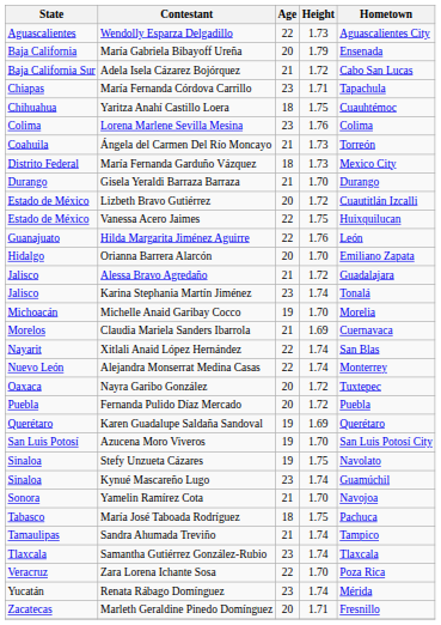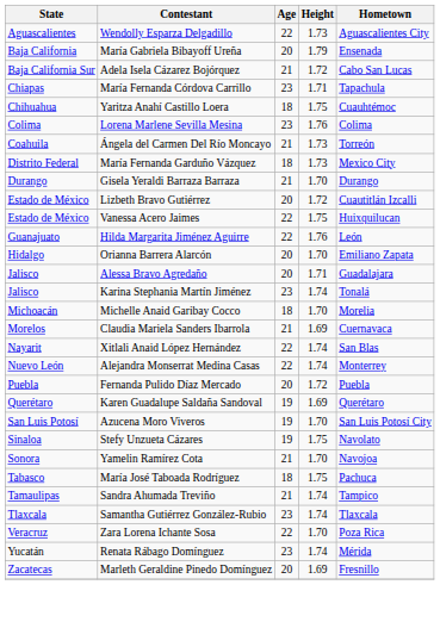 <table class="wikitable sortable" style="font-size: 95%;">
 <tr>
 <th>State</th>
 <th>Contestant</th>
 <th>Age</th>
 <th>Height</th>
 <th>Hometown</th>
 </tr>
 <tr>
 <td> <a href='#'>Aguascalientes</a></td>
 <td><a href='#'>Wendolly Esparza Delgadillo</a></td>
 <td align="center">22</td>
 <td align="center">1.73</td>
 <td><a href='#'>Aguascalientes City</a></td>
 </tr>
 <tr>
 <td> <a href='#'>Baja California</a></td>
 <td>María Gabriela Bibayoff Ureña</td>
 <td align="center">20</td>
 <td align="center">1.79</td>
 <td><a href='#'>Ensenada</a></td>
 </tr>
 <tr>
 <td> <a href='#'>Baja California Sur</a></td>
 <td>Adela Isela Cázarez Bojórquez</td>
 <td align="center">21</td>
 <td align="center">1.72</td>
 <td><a href='#'>Cabo San Lucas</a></td>
 </tr>
 <tr>
 <td> <a href='#'>Chiapas</a></td>
 <td>María Fernanda Córdova Carrillo</td>
 <td align="center">23</td>
 <td align="center">1.71</td>
 <td><a href='#'>Tapachula</a></td>
 </tr>
 <tr>
 <td> <a href='#'>Chihuahua</a></td>
 <td>Yaritza Anahí Castillo Loera</td>
 <td align="center">18</td>
 <td align="center">1.75</td>
 <td><a href='#'>Cuauhtémoc</a></td>
 </tr>
 <tr>
 <td> <a href='#'>Colima</a></td>
 <td><a href='#'>Lorena Marlene Sevilla Mesina</a></td>
 <td align="center">23</td>
 <td align="center">1.76</td>
 <td><a href='#'>Colima</a></td>
 </tr>
 <tr>
 <td> <a href='#'>Coahuila</a></td>
 <td>Ángela del Carmen Del Río Moncayo</td>
 <td align="center">21</td>
 <td align="center">1.73</td>
 <td><a href='#'>Torreón</a></td>
 </tr>
 <tr>
 <td> <a href='#'>Distrito Federal</a></td>
 <td>María Fernanda Garduño Vázquez</td>
 <td align="center">18</td>
 <td align="center">1.73</td>
 <td><a href='#'>Mexico City</a></td>
 </tr>
 <tr>
 <td> <a href='#'>Durango</a></td>
 <td>Gisela Yeraldi Barraza Barraza</td>
 <td align="center">21</td>
 <td align="center">1.70</td>
 <td><a href='#'>Durango</a></td>
 </tr>
 <tr>
 <td>  <a href='#'>Estado de México</a></td>
 <td>Lizbeth Bravo Gutiérrez</td>
 <td align="center">20</td>
 <td align="center">1.72</td>
 <td><a href='#'>Cuautitlán Izcalli</a></td>
 </tr>
 <tr>
 <td>  <a href='#'>Estado de México</a></td>
 <td>Vanessa Acero Jaimes</td>
 <td align="center">22</td>
 <td align="center">1.75</td>
 <td><a href='#'>Huixquilucan</a></td>
 </tr>
 <tr>
 <td> <a href='#'>Guanajuato</a></td>
 <td><a href='#'>Hilda Margarita Jiménez Aguirre</a></td>
 <td align="center">22</td>
 <td align="center">1.76</td>
 <td><a href='#'>León</a></td>
 </tr>
 <tr>
 <td> <a href='#'>Hidalgo</a></td>
 <td>Orianna Barrera Alarcón</td>
 <td align="center">20</td>
 <td align="center">1.70</td>
 <td><a href='#'>Emiliano Zapata</a></td>
 </tr>
 <tr>
 <td> <a href='#'>Jalisco</a></td>
 <td><a href='#'>Alessa Bravo Agredaño</a></td>
-<td align="center">21</td>
-<td align="center">1.72</td>
+<td align="center">20</td>
+<td align="center">1.71</td>
 <td><a href='#'>Guadalajara</a></td>
 </tr>
 <tr>
 <td> <a href='#'>Jalisco</a></td>
 <td>Karina Stephania Martín Jiménez</td>
 <td align="center">23</td>
 <td align="center">1.74</td>
 <td><a href='#'>Tonalá</a></td>
 </tr>
 <tr>
 <td> <a href='#'>Michoacán</a></td>
 <td>Michelle Anaid Garibay Cocco</td>
-<td align="center">19</td>
+<td align="center">18</td>
 <td align="center">1.70</td>
 <td><a href='#'>Morelia</a></td>
 </tr>
 <tr>
 <td> <a href='#'>Morelos</a></td>
 <td>Claudia Mariela Sanders Ibarrola</td>
 <td align="center">21</td>
 <td align="center">1.69</td>
 <td><a href='#'>Cuernavaca</a></td>
 </tr>
 <tr>
 <td> <a href='#'>Nayarit</a></td>
 <td>Xitlali Anaid López Hernández</td>
 <td align="center">22</td>
 <td align="center">1.74</td>
 <td><a href='#'>San Blas</a></td>
 </tr>
 <tr>
 <td> <a href='#'>Nuevo León</a></td>
 <td>Alejandra Monserrat Medina Casas</td>
 <td align="center">22</td>
 <td align="center">1.74</td>
 <td><a href='#'>Monterrey</a></td>
-</tr>
-<tr>
-<td> <a href='#'>Oaxaca</a></td>
-<td>Nayra Garibo González</td>
-<td align="center">20</td>
-<td align="center">1.72</td>
-<td><a href='#'>Tuxtepec</a></td>
 </tr>
 <tr>
 <td> <a href='#'>Puebla</a></td>
 <td>Fernanda Pulido Díaz Mercado</td>
 <td align="center">20</td>
 <td align="center">1.72</td>
 <td><a href='#'>Puebla</a></td>
 </tr>
 <tr>
 <td> <a href='#'>Querétaro</a></td>
 <td>Karen Guadalupe Saldaña Sandoval</td>
 <td align="center">19</td>
 <td align="center">1.69</td>
 <td><a href='#'>Querétaro</a></td>
 </tr>
 <tr>
 <td> <a href='#'>San Luis Potosí</a></td>
 <td>Azucena Moro Viveros</td>
 <td align="center">19</td>
 <td align="center">1.70</td>
 <td><a href='#'>San Luis Potosí City</a></td>
 </tr>
 <tr>
 <td> <a href='#'>Sinaloa</a></td>
 <td>Stefy Unzueta Cázares</td>
 <td align="center">19</td>
 <td align="center">1.75</td>
 <td><a href='#'>Navolato</a></td>
-</tr>
-<tr>
-<td> <a href='#'>Sinaloa</a></td>
-<td>Kynué Mascareño Lugo</td>
-<td align="center">23</td>
-<td align="center">1.74</td>
-<td><a href='#'>Guamúchil</a></td>
 </tr>
 <tr>
 <td> <a href='#'>Sonora</a></td>
 <td>Yamelin Ramírez Cota</td>
 <td align="center">21</td>
 <td align="center">1.70</td>
 <td><a href='#'>Navojoa</a></td>
 </tr>
 <tr>
 <td> <a href='#'>Tabasco</a></td>
 <td>María José Taboada Rodríguez</td>
 <td align="center">18</td>
 <td align="center">1.75</td>
 <td><a href='#'>Pachuca</a></td>
 </tr>
 <tr>
 <td> <a href='#'>Tamaulipas</a></td>
 <td>Sandra Ahumada Treviño</td>
 <td align="center">21</td>
 <td align="center">1.74</td>
 <td><a href='#'>Tampico</a></td>
 </tr>
 <tr>
 <td> <a href='#'>Tlaxcala</a></td>
 <td>Samantha Gutiérrez González-Rubio</td>
 <td align="center">23</td>
 <td align="center">1.74</td>
 <td><a href='#'>Tlaxcala</a></td>
 </tr>
 <tr>
 <td> <a href='#'>Veracruz</a></td>
 <td>Zara Lorena Ichante Sosa</td>
 <td align="center">22</td>
 <td align="center">1.70</td>
 <td><a href='#'>Poza Rica</a></td>
 </tr>
 <tr>
 <td> Yucatán</td>
 <td>Renata Rábago Domínguez</td>
 <td align="center">23</td>
 <td align="center">1.74</td>
 <td><a href='#'>Mérida</a></td>
 </tr>
 <tr>
 <td> <a href='#'>Zacatecas</a></td>
 <td>Marleth Geraldine Pinedo Domínguez</td>
 <td align="center">20</td>
-<td align="center">1.71</td>
+<td align="center">1.69</td>
 <td><a href='#'>Fresnillo</a></td>
 </tr>
 <tr>
 </tr>
 </table>
